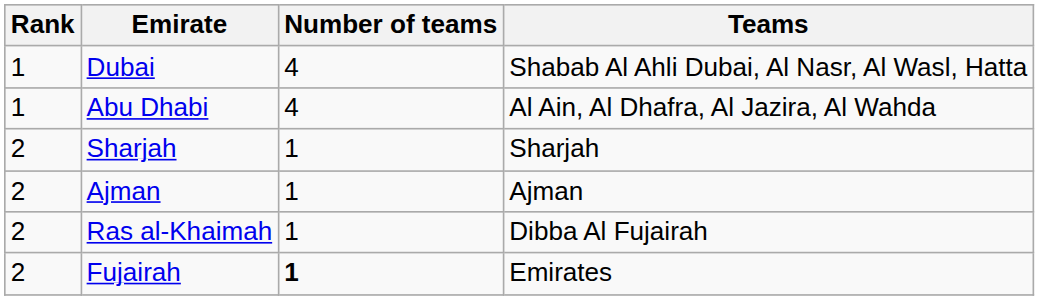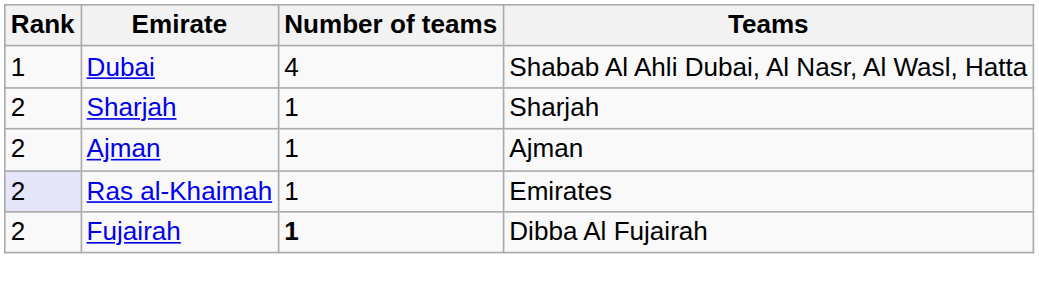 <table class="wikitable">
 <tr>
 <th>Rank</th>
 <th>Emirate</th>
 <th>Number of teams</th>
 <th>Teams</th>
 </tr>
 <tr>
 <td>1</td>
 <td> <a href='#'>Dubai</a></td>
 <td>4</td>
 <td>Shabab Al Ahli Dubai, Al Nasr, Al Wasl, Hatta</td>
 </tr>
 <tr>
-<td>1</td>
-<td> <a href='#'>Abu Dhabi</a></td>
-<td>4</td>
-<td>Al Ain, Al Dhafra, Al Jazira, Al Wahda</td>
-</tr>
-<tr>
 <td>2</td>
 <td> <a href='#'>Sharjah</a></td>
 <td>1</td>
 <td>Sharjah</td>
 </tr>
 <tr>
 <td>2</td>
 <td> <a href='#'>Ajman</a></td>
 <td>1</td>
 <td>Ajman</td>
 </tr>
 <tr>
-<td>2</td>
+<td style="background: lavender;">2</td>
 <td> <a href='#'>Ras al-Khaimah</a></td>
 <td>1</td>
-<td>Dibba Al Fujairah</td>
+<td>Emirates</td>
 </tr>
 <tr>
 <td>2</td>
 <td> <a href='#'>Fujairah</a></td>
 <td><strong>1</strong></td>
-<td>Emirates</td>
+<td>Dibba Al Fujairah</td>
 </tr>
 </table>
